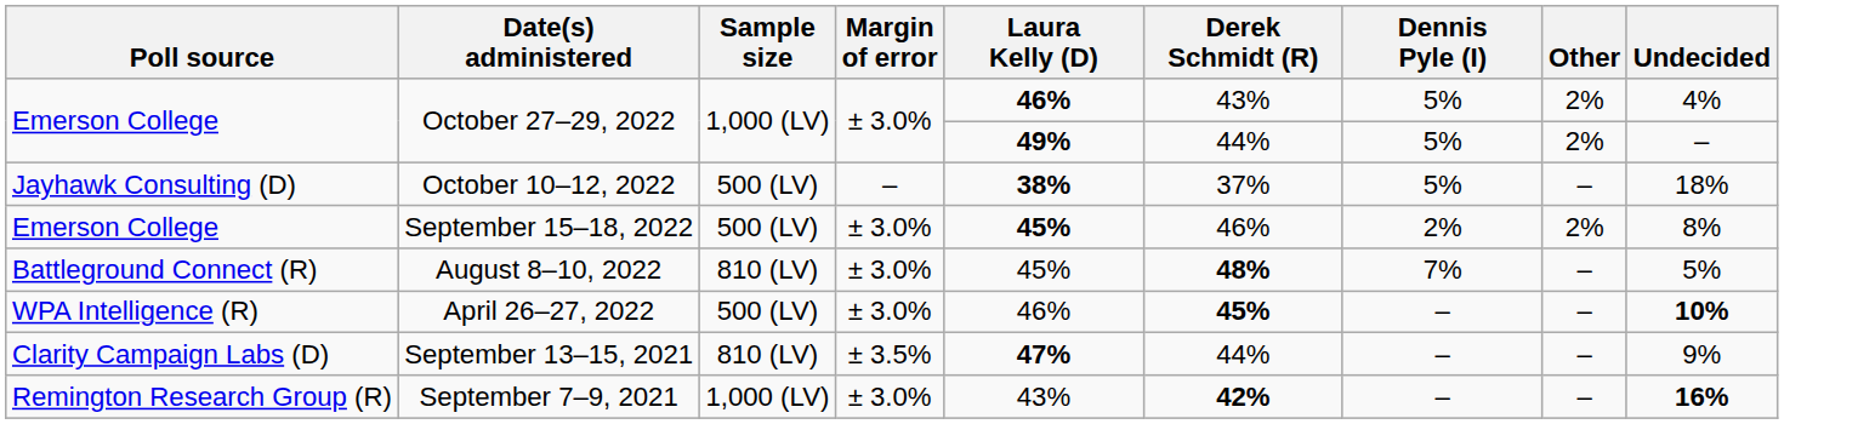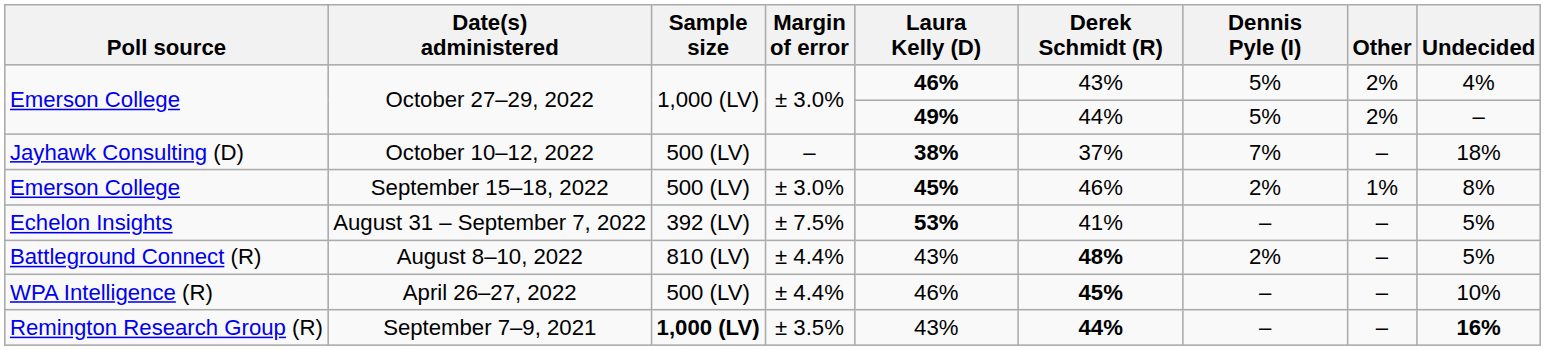 <table class="wikitable" style="font-size:90%;text-align:center;">
 <tr style="vertical-align:bottom">
 <th>Poll source</th>
 <th>Date(s)<br>administered</th>
 <th>Sample<br>size</th>
 <th>Margin<br>of error</th>
 <th style="width:100px;">Laura<br>Kelly (D)</th>
 <th style="width:100px;">Derek<br>Schmidt (R)</th>
 <th style="width:100px;">Dennis<br>Pyle (I)</th>
 <th>Other</th>
 <th>Undecided</th>
 </tr>
 <tr>
 <td style="text-align:left;" rowspan="2"><a href='#'>Emerson College</a></td>
 <td rowspan="2">October 27–29, 2022</td>
 <td rowspan="2">1,000 (LV)</td>
 <td rowspan="2">± 3.0%</td>
 <td><strong>46%</strong></td>
 <td>43%</td>
 <td>5%</td>
 <td>2%</td>
 <td>4%</td>
 </tr>
 <tr>
 <td><strong>49%</strong></td>
 <td>44%</td>
 <td>5%</td>
 <td>2%</td>
 <td>–</td>
 </tr>
 <tr>
 <td style="text-align:left;"><a href='#'>Jayhawk Consulting</a> (D)</td>
 <td>October 10–12, 2022</td>
 <td>500 (LV)</td>
 <td>–</td>
 <td><strong>38%</strong></td>
 <td>37%</td>
-<td>5%</td>
+<td>7%</td>
 <td>–</td>
 <td>18%</td>
 </tr>
 <tr>
 <td style="text-align:left;"><a href='#'>Emerson College</a></td>
 <td>September 15–18, 2022</td>
 <td>500 (LV)</td>
 <td>± 3.0%</td>
 <td><strong>45%</strong></td>
 <td>46%</td>
 <td>2%</td>
-<td>2%</td>
+<td>1%</td>
 <td>8%</td>
+</tr>
+<tr>
+<td style="text-align:left;"><a href='#'>Echelon Insights</a></td>
+<td>August 31 – September 7, 2022</td>
+<td>392 (LV)</td>
+<td>± 7.5%</td>
+<td><strong>53%</strong></td>
+<td>41%</td>
+<td>–</td>
+<td>–</td>
+<td>5%</td>
 </tr>
 <tr>
 <td style="text-align:left;"><a href='#'>Battleground Connect</a> (R)</td>
 <td>August 8–10, 2022</td>
 <td>810 (LV)</td>
-<td>± 3.0%</td>
-<td>45%</td>
+<td>± 4.4%</td>
+<td>43%</td>
 <td><strong>48%</strong></td>
-<td>7%</td>
+<td>2%</td>
 <td>–</td>
 <td>5%</td>
 </tr>
 <tr>
 <td style="text-align:left;"><a href='#'>WPA Intelligence</a> (R)</td>
 <td>April 26–27, 2022</td>
 <td>500 (LV)</td>
-<td>± 3.0%</td>
+<td>± 4.4%</td>
 <td>46%</td>
 <td><strong>45%</strong></td>
 <td>–</td>
 <td>–</td>
-<td><strong>10%</strong></td>
-</tr>
-<tr>
-<td style="text-align:left;"><a href='#'>Clarity Campaign Labs</a> (D)</td>
-<td>September 13–15, 2021</td>
-<td>810 (LV)</td>
-<td>± 3.5%</td>
-<td><strong>47%</strong></td>
-<td>44%</td>
-<td>–</td>
-<td>–</td>
-<td>9%</td>
+<td>10%</td>
 </tr>
 <tr>
 <td style="text-align:left;"><a href='#'>Remington Research Group</a> (R)</td>
 <td>September 7–9, 2021</td>
-<td>1,000 (LV)</td>
-<td>± 3.0%</td>
+<td><strong>1,000 (LV)</strong></td>
+<td>± 3.5%</td>
 <td>43%</td>
-<td><strong>42%</strong></td>
+<td><strong>44%</strong></td>
 <td>–</td>
 <td>–</td>
 <td><strong>16%</strong></td>
 </tr>
 </table>
